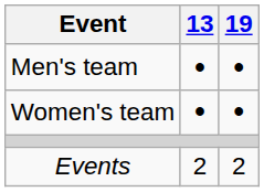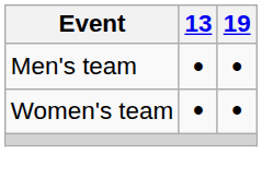 <table class="wikitable" style="text-align:center">
 <tr>
 <th>Event</th>
 <th><a href='#'>13</a></th>
 <th><a href='#'>19</a></th>
 </tr>
 <tr>
 <td align=left>Men's team</td>
 <td><big><strong>•</strong></big></td>
 <td><big><strong>•</strong></big></td>
 </tr>
 <tr>
 <td align=left>Women's team</td>
 <td><big><strong>•</strong></big></td>
 <td><big> <strong>•</strong></big></td>
 </tr>
 <tr bgcolor=lightgray>
 <td colspan=3></td>
 </tr>
-<tr>
-<td><em>Events</em></td>
-<td>2</td>
-<td>2</td>
-</tr>
 </table>
